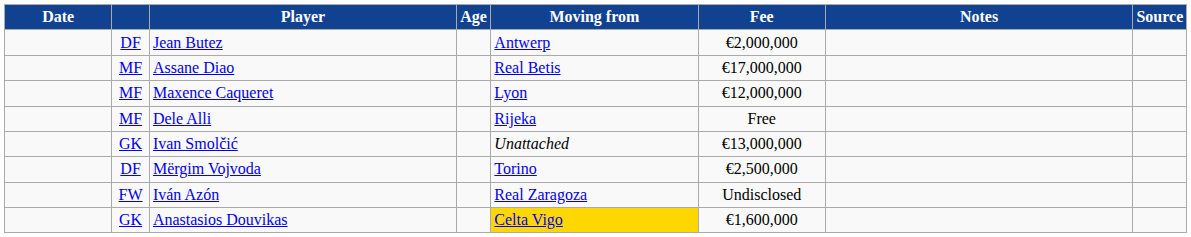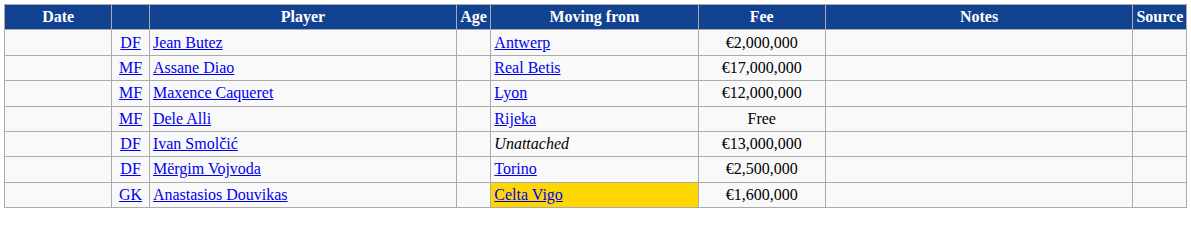 <table class="wikitable">
 <tr>
 <th style="background:#114291; color:#FFFFFF; width:100px">Date</th>
 <th style="background:#114291; color:#FFFFFF; width:30px"></th>
 <th style="background:#114291; color:#FFFFFF; width:300px">Player</th>
 <th style="background:#114291; color:#FFFFFF; width:20px">Age</th>
 <th style="background:#114291; color:#FFFFFF; width:200px">Moving from</th>
 <th style="background:#114291; color:#FFFFFF; width:120px">Fee</th>
 <th style="background:#114291; color:#FFFFFF; width:300px" class="unsortable">Notes</th>
 <th style="background:#114291; color:#FFFFFF; width:35px">Source</th>
 </tr>
 <tr>
 <td></td>
 <td align=center><a href='#'>DF</a></td>
 <td> <a href='#'>Jean Butez</a></td>
 <td align=center></td>
 <td> <a href='#'>Antwerp</a></td>
 <td align=center>€2,000,000</td>
 <td align=center></td>
 <td></td>
 </tr>
 <tr>
 <td></td>
 <td align=center><a href='#'>MF</a></td>
 <td> <a href='#'>Assane Diao</a></td>
 <td align=center></td>
 <td> <a href='#'>Real Betis</a></td>
 <td align=center>€17,000,000</td>
 <td align=center></td>
 <td></td>
 </tr>
 <tr>
 <td></td>
 <td align=center><a href='#'>MF</a></td>
 <td> <a href='#'>Maxence Caqueret</a></td>
 <td align=center></td>
 <td> <a href='#'>Lyon</a></td>
 <td align=center>€12,000,000</td>
 <td align=center></td>
 <td></td>
 </tr>
 <tr>
 <td></td>
 <td align=center><a href='#'>MF</a></td>
 <td> <a href='#'>Dele Alli</a></td>
 <td align=center></td>
 <td> <a href='#'>Rijeka</a></td>
 <td align=center>Free</td>
 <td align=center></td>
 <td></td>
 </tr>
 <tr>
 <td></td>
-<td align=center><a href='#'>GK</a></td>
+<td align=center><a href='#'>DF</a></td>
 <td> <a href='#'>Ivan Smolčić</a></td>
 <td align=center></td>
 <td><em>Unattached</em></td>
 <td align=center>€13,000,000</td>
 <td align=center></td>
 <td></td>
 </tr>
 <tr>
 <td></td>
 <td align=center><a href='#'>DF</a></td>
 <td> <a href='#'>Mërgim Vojvoda</a></td>
 <td align=center></td>
 <td> <a href='#'>Torino</a></td>
 <td align=center>€2,500,000</td>
 <td align=center></td>
 <td></td>
 </tr>
 <tr>
 <td></td>
-<td align=center><a href='#'>FW</a></td>
-<td> <a href='#'>Iván Azón</a></td>
-<td align=center></td>
-<td> <a href='#'>Real Zaragoza</a></td>
-<td align=center>Undisclosed</td>
-<td align=center></td>
-<td></td>
-</tr>
-<tr>
-<td></td>
 <td align=center><a href='#'>GK</a></td>
 <td> <a href='#'>Anastasios Douvikas</a></td>
 <td align=center></td>
 <td style="background: gold;"> <a href='#'>Celta Vigo</a></td>
 <td align=center>€1,600,000</td>
 <td align=center></td>
 <td></td>
 </tr>
 <tr>
 </tr>
 </table>
